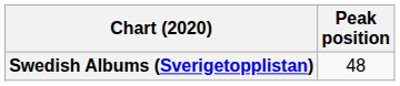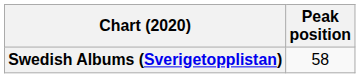 <table class="wikitable plainrowheaders" style="text-align:center">
 <tr>
 <th>Chart (2020)</th>
 <th>Peak<br>position</th>
 </tr>
 <tr>
 <th scope="row">Swedish Albums (<a href='#'>Sverigetopplistan</a>)</th>
-<td>48</td>
+<td>58</td>
 </tr>
 </table>
